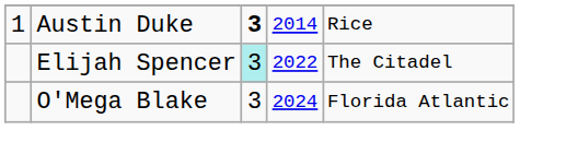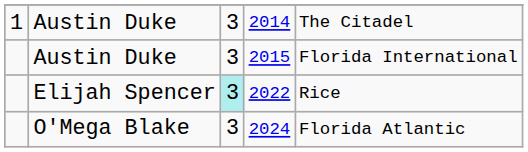 <table class="wikitable">
 <tr>
 </tr>
 <tr>
 <td>1</td>
 <td>Austin Duke</td>
-<td><strong>3</strong></td>
+<td>3</td>
 <td style="font-size:80%;"><a href='#'>2014</a></td>
-<td style="font-size:80%;">Rice</td>
+<td style="font-size:80%;">The Citadel</td>
+</tr>
+<tr>
+<td></td>
+<td>Austin Duke</td>
+<td>3</td>
+<td style="font-size:80%;"><a href='#'>2015</a></td>
+<td style="font-size:80%;">Florida International</td>
 </tr>
 <tr>
 <td></td>
 <td>Elijah Spencer</td>
 <td style="background: paleturquoise;">3</td>
 <td style="font-size:80%;"><a href='#'>2022</a></td>
-<td style="font-size:80%;">The Citadel</td>
+<td style="font-size:80%;">Rice</td>
 </tr>
 <tr>
 <td></td>
 <td>O'Mega Blake</td>
 <td>3</td>
 <td style="font-size:80%;"><a href='#'>2024</a></td>
 <td style="font-size:80%;">Florida Atlantic</td>
 </tr>
 </table>
